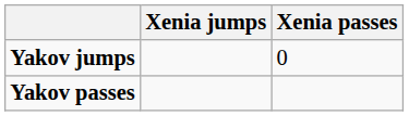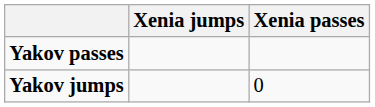 <table class="wikitable">
 <tr>
 <th></th>
 <th>Xenia jumps</th>
 <th>Xenia passes</th>
 </tr>
 <tr>
+<td><strong>Yakov passes</strong></td>
+<td></td>
+<td></td>
+</tr>
+<tr>
 <td><strong>Yakov jumps</strong></td>
 <td></td>
 <td>0</td>
 </tr>
-<tr>
-<td><strong>Yakov passes</strong></td>
-<td></td>
-<td></td>
-</tr>
 </table>
